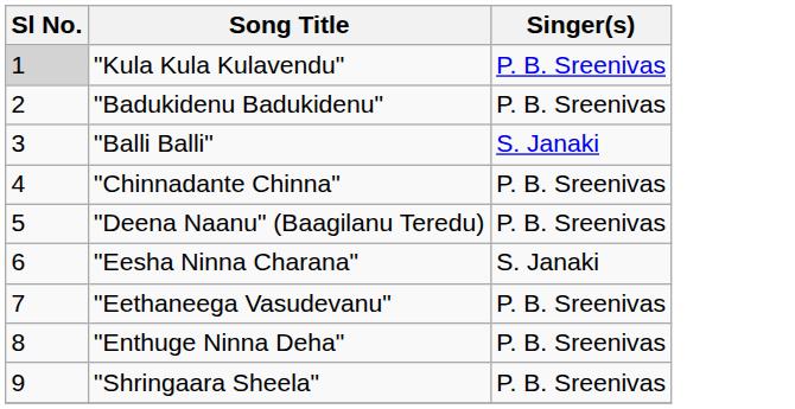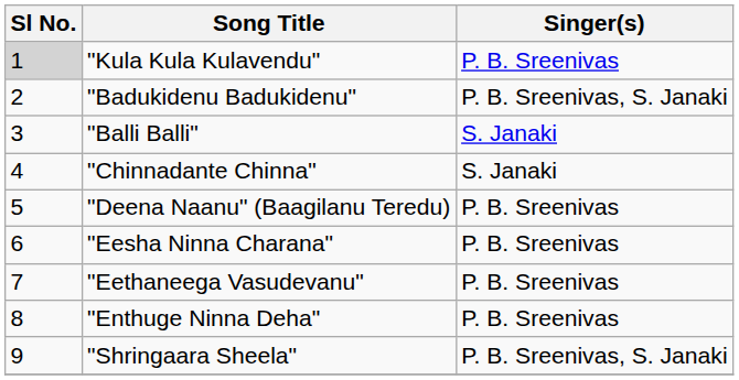 <table class="wikitable">
 <tr>
 <th>Sl No.</th>
 <th>Song Title</th>
 <th>Singer(s)</th>
 </tr>
 <tr>
 <td style="background: lightgrey;">1</td>
 <td>"Kula Kula Kulavendu"</td>
 <td><a href='#'>P. B. Sreenivas</a></td>
 </tr>
 <tr>
 <td>2</td>
 <td>"Badukidenu Badukidenu"</td>
-<td>P. B. Sreenivas</td>
+<td>P. B. Sreenivas, S. Janaki</td>
 </tr>
 <tr>
 <td>3</td>
 <td>"Balli Balli"</td>
 <td><a href='#'>S. Janaki</a></td>
 </tr>
 <tr>
 <td>4</td>
 <td>"Chinnadante Chinna"</td>
-<td>P. B. Sreenivas</td>
+<td>S. Janaki</td>
 </tr>
 <tr>
 <td>5</td>
 <td>"Deena Naanu" (Baagilanu Teredu)</td>
 <td>P. B. Sreenivas</td>
 </tr>
 <tr>
 <td>6</td>
 <td>"Eesha Ninna Charana"</td>
-<td>S. Janaki</td>
+<td>P. B. Sreenivas</td>
 </tr>
 <tr>
 <td>7</td>
 <td>"Eethaneega Vasudevanu"</td>
 <td>P. B. Sreenivas</td>
 </tr>
 <tr>
 <td>8</td>
 <td>"Enthuge Ninna Deha"</td>
 <td>P. B. Sreenivas</td>
 </tr>
 <tr>
 <td>9</td>
 <td>"Shringaara Sheela"</td>
-<td>P. B. Sreenivas</td>
+<td>P. B. Sreenivas, S. Janaki</td>
 </tr>
 <tr>
 </tr>
 </table>
